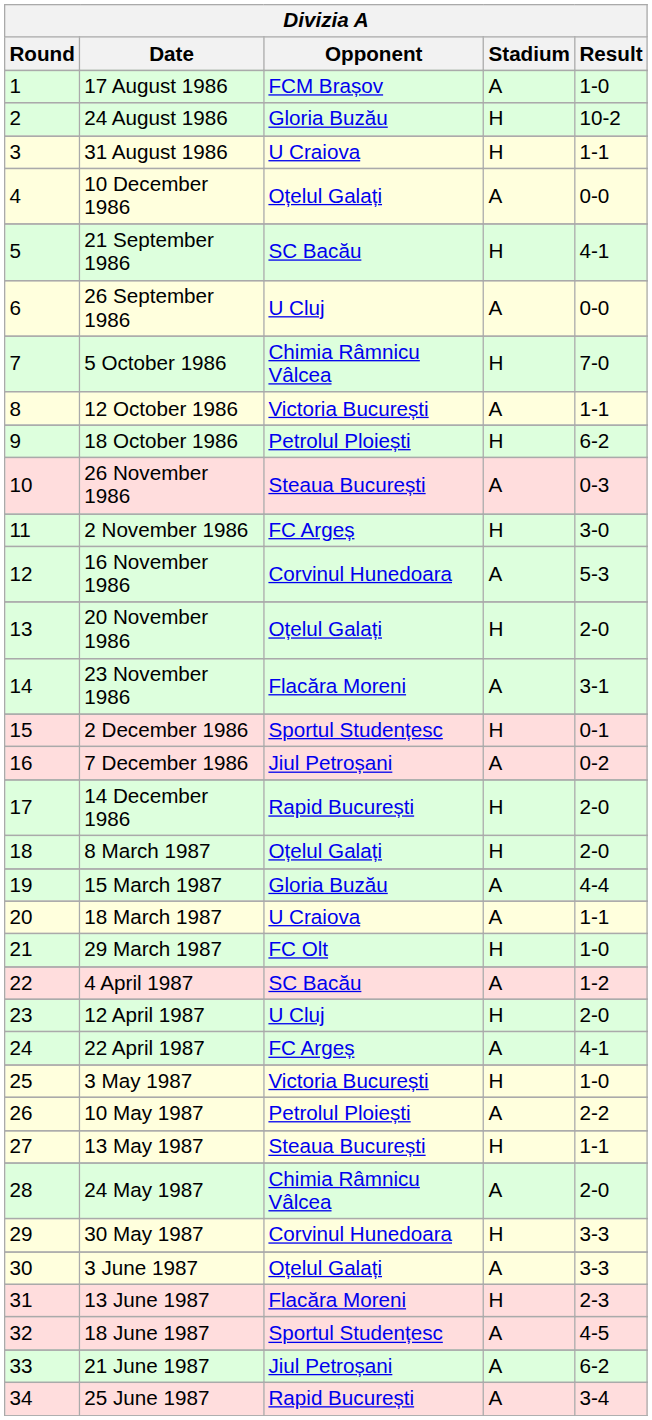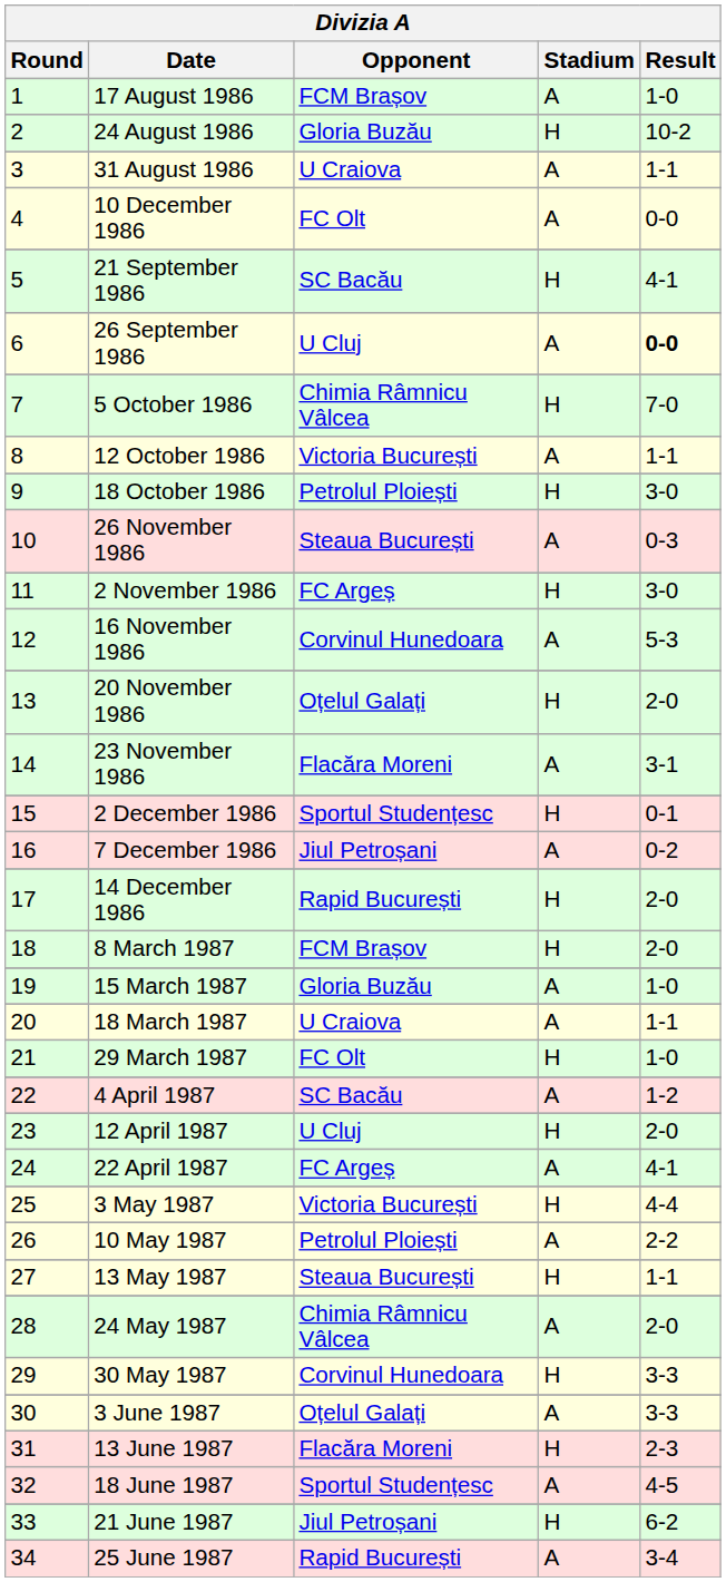 <table class="wikitable" style="width:80%;">
 <tr>
 <th colspan="5" style="text-align:center;"><em>Divizia A</em></th>
 </tr>
 <tr>
 <th>Round</th>
 <th>Date</th>
 <th>Opponent</th>
 <th>Stadium</th>
 <th>Result</th>
 </tr>
 <tr>
 </tr>
 <tr bgcolor="#ddffdd">
 <td>1</td>
 <td>17 August 1986</td>
 <td><a href='#'>FCM Brașov</a></td>
 <td>A</td>
 <td>1-0</td>
 </tr>
 <tr>
 </tr>
 <tr bgcolor="#ddffdd">
 <td>2</td>
 <td>24 August 1986</td>
 <td><a href='#'>Gloria Buzău</a></td>
 <td>H</td>
 <td>10-2</td>
 </tr>
 <tr>
 </tr>
 <tr bgcolor="#ffffdd">
 <td>3</td>
 <td>31 August 1986</td>
 <td><a href='#'>U Craiova</a></td>
-<td>H</td>
+<td>A</td>
 <td>1-1</td>
 </tr>
 <tr>
 </tr>
 <tr bgcolor="#ffffdd">
 <td>4</td>
 <td>10 December 1986</td>
-<td><a href='#'>Oțelul Galați</a></td>
+<td><a href='#'>FC Olt</a></td>
 <td>A</td>
 <td>0-0</td>
 </tr>
 <tr>
 </tr>
 <tr bgcolor="#ddffdd">
 <td>5</td>
 <td>21 September 1986</td>
 <td><a href='#'>SC Bacău</a></td>
 <td>H</td>
 <td>4-1</td>
 </tr>
 <tr>
 </tr>
 <tr bgcolor="#ffffdd">
 <td>6</td>
 <td>26 September 1986</td>
 <td><a href='#'>U Cluj</a></td>
 <td>A</td>
-<td>0-0</td>
+<td><strong>0-0</strong></td>
 </tr>
 <tr>
 </tr>
 <tr bgcolor="#ddffdd">
 <td>7</td>
 <td>5 October 1986</td>
 <td><a href='#'>Chimia Râmnicu Vâlcea</a></td>
 <td>H</td>
 <td>7-0</td>
 </tr>
 <tr>
 </tr>
 <tr bgcolor="#ffffdd">
 <td>8</td>
 <td>12 October 1986</td>
 <td><a href='#'>Victoria București</a></td>
 <td>A</td>
 <td>1-1</td>
 </tr>
 <tr>
 </tr>
 <tr bgcolor="#ddffdd">
 <td>9</td>
 <td>18 October 1986</td>
 <td><a href='#'>Petrolul Ploiești</a></td>
 <td>H</td>
-<td>6-2</td>
+<td>3-0</td>
 </tr>
 <tr>
 </tr>
 <tr bgcolor="#ffdddd">
 <td>10</td>
 <td>26 November 1986</td>
 <td><a href='#'>Steaua București</a></td>
 <td>A</td>
 <td>0-3</td>
 </tr>
 <tr>
 </tr>
 <tr bgcolor="#ddffdd">
 <td>11</td>
 <td>2 November 1986</td>
 <td><a href='#'>FC Argeș</a></td>
 <td>H</td>
 <td>3-0</td>
 </tr>
 <tr>
 </tr>
 <tr bgcolor="#ddffdd">
 <td>12</td>
 <td>16 November 1986</td>
 <td><a href='#'>Corvinul Hunedoara</a></td>
 <td>A</td>
 <td>5-3</td>
 </tr>
 <tr>
 </tr>
 <tr bgcolor="#ddffdd">
 <td>13</td>
 <td>20 November 1986</td>
 <td><a href='#'>Oțelul Galați</a></td>
 <td>H</td>
 <td>2-0</td>
 </tr>
 <tr>
 </tr>
 <tr bgcolor="#ddffdd">
 <td>14</td>
 <td>23 November 1986</td>
 <td><a href='#'>Flacăra Moreni</a></td>
 <td>A</td>
 <td>3-1</td>
 </tr>
 <tr>
 </tr>
 <tr bgcolor="#ffdddd">
 <td>15</td>
 <td>2 December 1986</td>
 <td><a href='#'>Sportul Studențesc</a></td>
 <td>H</td>
 <td>0-1</td>
 </tr>
 <tr>
 </tr>
 <tr bgcolor="#ffdddd">
 <td>16</td>
 <td>7 December 1986</td>
 <td><a href='#'>Jiul Petroșani</a></td>
 <td>A</td>
 <td>0-2</td>
 </tr>
 <tr>
 </tr>
 <tr bgcolor="#ddffdd">
 <td>17</td>
 <td>14 December 1986</td>
 <td><a href='#'>Rapid București</a></td>
 <td>H</td>
 <td>2-0</td>
 </tr>
 <tr>
 </tr>
 <tr bgcolor="#ddffdd">
 <td>18</td>
 <td>8 March 1987</td>
-<td><a href='#'>Oțelul Galați</a></td>
+<td><a href='#'>FCM Brașov</a></td>
 <td>H</td>
 <td>2-0</td>
 </tr>
 <tr>
 </tr>
 <tr bgcolor="#ddffdd">
 <td>19</td>
 <td>15 March 1987</td>
 <td><a href='#'>Gloria Buzău</a></td>
 <td>A</td>
-<td>4-4</td>
+<td>1-0</td>
 </tr>
 <tr>
 </tr>
 <tr bgcolor="#ffffdd">
 <td>20</td>
 <td>18 March 1987</td>
 <td><a href='#'>U Craiova</a></td>
 <td>A</td>
 <td>1-1</td>
 </tr>
 <tr>
 </tr>
 <tr bgcolor="#ddffdd">
 <td>21</td>
 <td>29 March 1987</td>
 <td><a href='#'>FC Olt</a></td>
 <td>H</td>
 <td>1-0</td>
 </tr>
 <tr>
 </tr>
 <tr bgcolor="#ffdddd">
 <td>22</td>
 <td>4 April 1987</td>
 <td><a href='#'>SC Bacău</a></td>
 <td>A</td>
 <td>1-2</td>
 </tr>
 <tr>
 </tr>
 <tr bgcolor="#ddffdd">
 <td>23</td>
 <td>12 April 1987</td>
 <td><a href='#'>U Cluj</a></td>
 <td>H</td>
 <td>2-0</td>
 </tr>
 <tr>
 </tr>
 <tr bgcolor="#ddffdd">
 <td>24</td>
 <td>22 April 1987</td>
 <td><a href='#'>FC Argeș</a></td>
 <td>A</td>
 <td>4-1</td>
 </tr>
 <tr>
 </tr>
 <tr bgcolor="#ffffdd">
 <td>25</td>
 <td>3 May 1987</td>
 <td><a href='#'>Victoria București</a></td>
 <td>H</td>
-<td>1-0</td>
+<td>4-4</td>
 </tr>
 <tr>
 </tr>
 <tr bgcolor="#ffffdd">
 <td>26</td>
 <td>10 May 1987</td>
 <td><a href='#'>Petrolul Ploiești</a></td>
 <td>A</td>
 <td>2-2</td>
 </tr>
 <tr>
 </tr>
 <tr bgcolor="#ffffdd">
 <td>27</td>
 <td>13 May 1987</td>
 <td><a href='#'>Steaua București</a></td>
 <td>H</td>
 <td>1-1</td>
 </tr>
 <tr>
 </tr>
 <tr bgcolor="#ddffdd">
 <td>28</td>
 <td>24 May 1987</td>
 <td><a href='#'>Chimia Râmnicu Vâlcea</a></td>
 <td>A</td>
 <td>2-0</td>
 </tr>
 <tr>
 </tr>
 <tr bgcolor="#ffffdd">
 <td>29</td>
 <td>30 May 1987</td>
 <td><a href='#'>Corvinul Hunedoara</a></td>
 <td>H</td>
 <td>3-3</td>
 </tr>
 <tr>
 </tr>
 <tr bgcolor="#ffffdd">
 <td>30</td>
 <td>3 June 1987</td>
 <td><a href='#'>Oțelul Galați</a></td>
 <td>A</td>
 <td>3-3</td>
 </tr>
 <tr>
 </tr>
 <tr bgcolor="#ffdddd">
 <td>31</td>
 <td>13 June 1987</td>
 <td><a href='#'>Flacăra Moreni</a></td>
 <td>H</td>
 <td>2-3</td>
 </tr>
 <tr>
 </tr>
 <tr bgcolor="#ffdddd">
 <td>32</td>
 <td>18 June 1987</td>
 <td><a href='#'>Sportul Studențesc</a></td>
 <td>A</td>
 <td>4-5</td>
 </tr>
 <tr>
 </tr>
 <tr bgcolor="#ddffdd">
 <td>33</td>
 <td>21 June 1987</td>
 <td><a href='#'>Jiul Petroșani</a></td>
-<td>A</td>
+<td>H</td>
 <td>6-2</td>
 </tr>
 <tr>
 </tr>
 <tr bgcolor="#ffdddd">
 <td>34</td>
 <td>25 June 1987</td>
 <td><a href='#'>Rapid București</a></td>
 <td>A</td>
 <td>3-4</td>
 </tr>
 <tr>
 </tr>
 </table>
